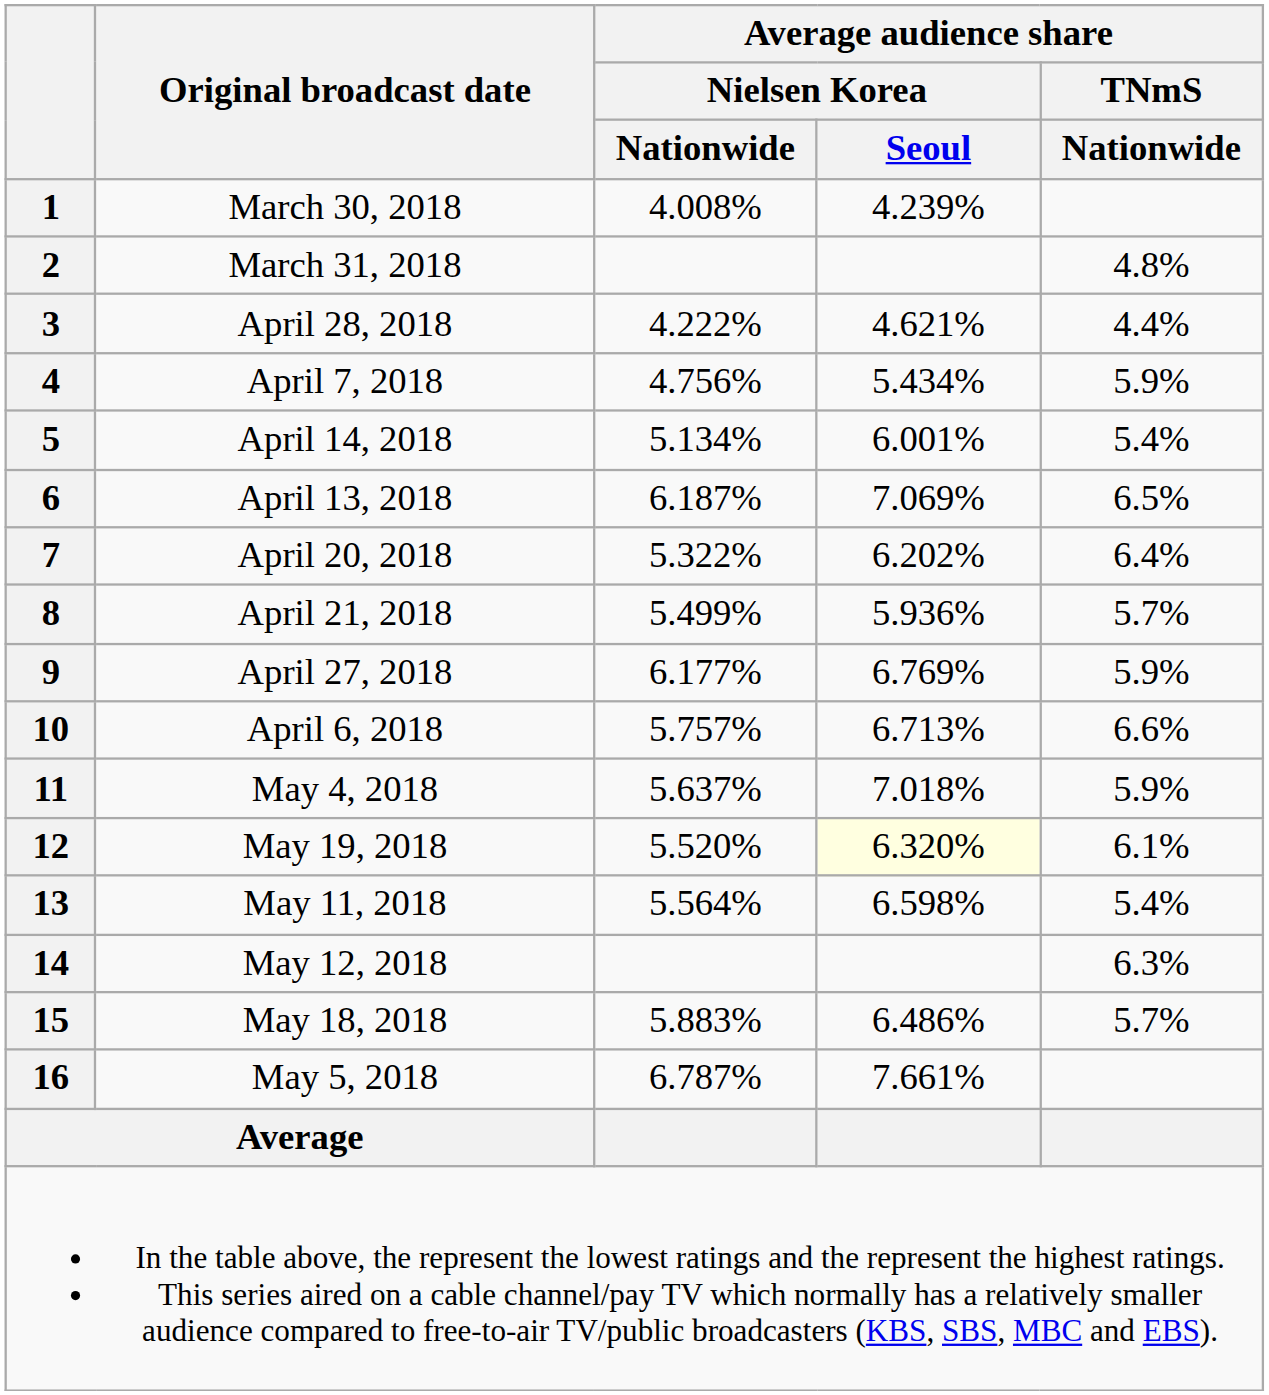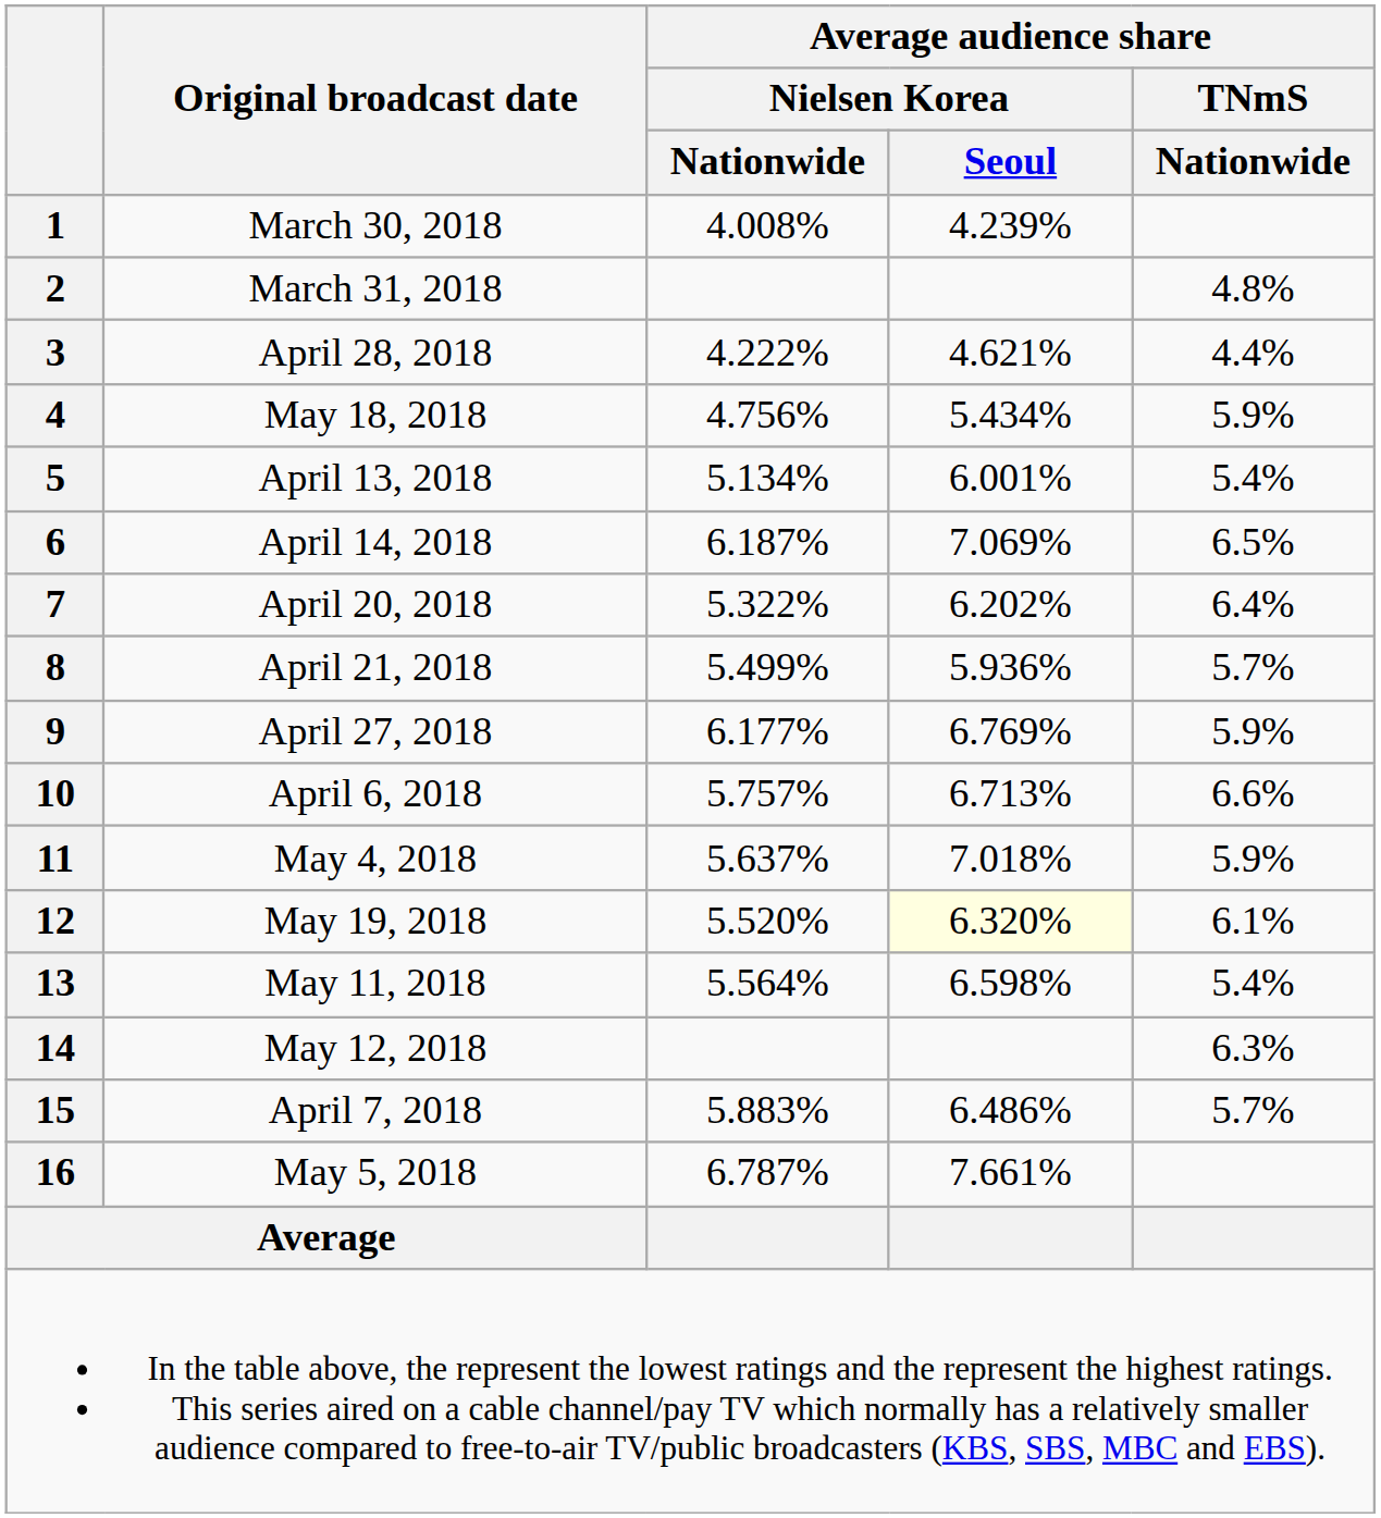 <table class="wikitable" style="text-align:center; max-width:550px; margin-left: auto; margin-right: auto; border: none;">
 <tr>
 </tr>
 <tr>
 <th rowspan="3"></th>
 <th rowspan="3">Original broadcast date</th>
 <th colspan="4">Average audience share</th>
 </tr>
 <tr>
 <th colspan="2">Nielsen Korea</th>
 <th>TNmS</th>
 </tr>
 <tr>
 <th width="90">Nationwide</th>
 <th width="90"><a href='#'>Seoul</a></th>
 <th width="90">Nationwide</th>
 </tr>
 <tr>
 <th>1</th>
 <td>March 30, 2018</td>
 <td>4.008%</td>
 <td>4.239%</td>
 <td><strong></strong></td>
 </tr>
 <tr>
 <th>2</th>
 <td>March 31, 2018</td>
 <td><strong></strong></td>
 <td><strong></strong></td>
 <td>4.8%</td>
 </tr>
 <tr>
 <th>3</th>
 <td>April 28, 2018</td>
 <td>4.222%</td>
 <td>4.621%</td>
 <td>4.4%</td>
 </tr>
 <tr>
 <th>4</th>
-<td>April 7, 2018</td>
+<td>May 18, 2018</td>
 <td>4.756%</td>
 <td>5.434%</td>
 <td>5.9%</td>
 </tr>
 <tr>
 <th>5</th>
-<td>April 14, 2018</td>
+<td>April 13, 2018</td>
 <td>5.134%</td>
 <td>6.001%</td>
 <td>5.4%</td>
 </tr>
 <tr>
 <th>6</th>
-<td>April 13, 2018</td>
+<td>April 14, 2018</td>
 <td>6.187%</td>
 <td>7.069%</td>
 <td>6.5%</td>
 </tr>
 <tr>
 <th>7</th>
 <td>April 20, 2018</td>
 <td>5.322%</td>
 <td>6.202%</td>
 <td>6.4%</td>
 </tr>
 <tr>
 <th>8</th>
 <td>April 21, 2018</td>
 <td>5.499%</td>
 <td>5.936%</td>
 <td>5.7%</td>
 </tr>
 <tr>
 <th>9</th>
 <td>April 27, 2018</td>
 <td>6.177%</td>
 <td>6.769%</td>
 <td>5.9%</td>
 </tr>
 <tr>
 <th>10</th>
 <td>April 6, 2018</td>
 <td>5.757%</td>
 <td>6.713%</td>
 <td>6.6%</td>
 </tr>
 <tr>
 <th>11</th>
 <td>May 4, 2018</td>
 <td>5.637%</td>
 <td>7.018%</td>
 <td>5.9%</td>
 </tr>
 <tr>
 <th>12</th>
 <td>May 19, 2018</td>
 <td>5.520%</td>
 <td style="background: lightyellow;">6.320%</td>
 <td>6.1%</td>
 </tr>
 <tr>
 <th>13</th>
 <td>May 11, 2018</td>
 <td>5.564%</td>
 <td>6.598%</td>
 <td>5.4%</td>
 </tr>
 <tr>
 <th>14</th>
 <td>May 12, 2018</td>
 <td><strong></strong></td>
 <td><strong></strong></td>
 <td>6.3%</td>
 </tr>
 <tr>
 <th>15</th>
-<td>May 18, 2018</td>
+<td>April 7, 2018</td>
 <td>5.883%</td>
 <td>6.486%</td>
 <td>5.7%</td>
 </tr>
 <tr>
 <th>16</th>
 <td>May 5, 2018</td>
 <td>6.787%</td>
 <td>7.661%</td>
 <td><strong></strong></td>
 </tr>
 <tr>
 <th colspan="2">Average</th>
 <th></th>
 <th></th>
 <th></th>
 </tr>
 <tr>
 <td colspan="5" style="font-size:85%"><br><ul><li>In the table above, the <strong></strong> represent the lowest ratings and the <strong></strong> represent the highest ratings.</li><li>This series aired on a cable channel/pay TV which normally has a relatively smaller audience compared to free-to-air TV/public broadcasters (<a href='#'>KBS</a>, <a href='#'>SBS</a>, <a href='#'>MBC</a> and <a href='#'>EBS</a>).</li></ul></td>
 </tr>
 </table>
